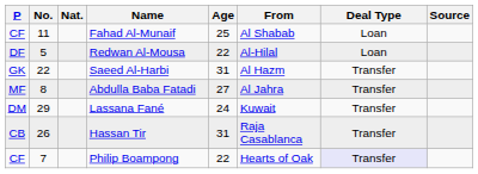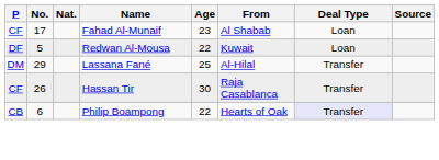 <table class="wikitable" style="font-size: 95%; text-align: center;">
 <tr>
 <th style="width:  20px;"><a href='#'>P</a></th>
 <th style="width:  30px;">No.</th>
 <th style="width:  30px;">Nat.</th>
 <th style="width: 150px;">Name</th>
 <th style="width:  30px;">Age</th>
 <th style="width: 100px;">From</th>
 <th style="width: 130px;">Deal Type</th>
 <th style="width:  50px;">Source</th>
 </tr>
 <tr>
 <td><a href='#'>CF</a></td>
-<td>11</td>
+<td>17</td>
 <td></td>
 <td align="left"><a href='#'>Fahad Al-Munaif</a></td>
-<td>25</td>
+<td>23</td>
 <td align="left"> <a href='#'>Al Shabab</a></td>
 <td>Loan</td>
 <td></td>
 </tr>
 <tr bgcolor=#EEEEEE>
 <td><a href='#'>DF</a></td>
 <td>5</td>
 <td></td>
 <td align="left"><a href='#'>Redwan Al-Mousa</a></td>
 <td>22</td>
-<td align="left"> <a href='#'>Al-Hilal</a></td>
+<td align="left"> <a href='#'>Kuwait</a></td>
 <td>Loan</td>
-<td></td>
-</tr>
-<tr>
-<td><a href='#'>GK</a></td>
-<td>22</td>
-<td></td>
-<td align="left"><a href='#'>Saeed Al-Harbi</a></td>
-<td>31</td>
-<td align="left"> <a href='#'>Al Hazm</a></td>
-<td>Transfer</td>
-<td></td>
-</tr>
-<tr bgcolor=#EEEEEE>
-<td><a href='#'>MF</a></td>
-<td>8</td>
-<td></td>
-<td align="left"><a href='#'>Abdulla Baba Fatadi</a></td>
-<td>27</td>
-<td align="left"> <a href='#'>Al Jahra</a></td>
-<td>Transfer</td>
 <td></td>
 </tr>
 <tr>
 <td><a href='#'>DM</a></td>
 <td>29</td>
 <td></td>
 <td align="left"><a href='#'>Lassana Fané</a></td>
-<td>24</td>
-<td align="left"> <a href='#'>Kuwait</a></td>
+<td>25</td>
+<td align="left"> <a href='#'>Al-Hilal</a></td>
 <td>Transfer</td>
 <td></td>
 </tr>
 <tr bgcolor=#EEEEEE>
-<td><a href='#'>CB</a></td>
+<td><a href='#'>CF</a></td>
 <td>26</td>
 <td></td>
 <td align="left"><a href='#'>Hassan Tir</a></td>
-<td>31</td>
+<td>30</td>
 <td align="left"> <a href='#'>Raja Casablanca</a></td>
 <td>Transfer</td>
 <td></td>
 </tr>
 <tr>
-<td><a href='#'>CF</a></td>
-<td>7</td>
+<td><a href='#'>CB</a></td>
+<td>6</td>
 <td></td>
 <td align="left"><a href='#'>Philip Boampong</a></td>
 <td>22</td>
 <td align="left"> <a href='#'>Hearts of Oak</a></td>
 <td style="background: lavender;">Transfer</td>
 <td></td>
 </tr>
 </table>
